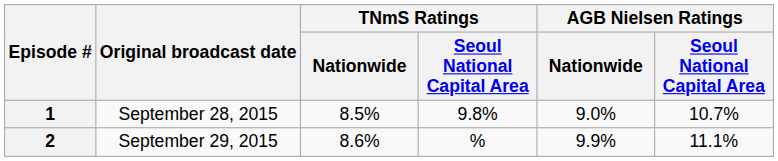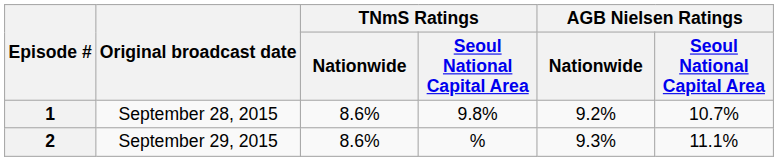 <table class=wikitable style="text-align:center">
 <tr>
 <th rowspan="2">Episode #</th>
 <th rowspan="2">Original broadcast date</th>
 <th colspan="2">TNmS Ratings</th>
 <th colspan="2">AGB Nielsen Ratings</th>
 </tr>
 <tr>
 <th width=100>Nationwide</th>
 <th width=100><a href='#'>Seoul National Capital Area</a></th>
 <th width=100>Nationwide</th>
 <th width=100><a href='#'>Seoul National Capital Area</a></th>
 </tr>
 <tr>
 <th>1</th>
 <td>September 28, 2015</td>
-<td>8.5%</td>
+<td>8.6%</td>
 <td>9.8%</td>
-<td>9.0%</td>
+<td>9.2%</td>
 <td>10.7%</td>
 </tr>
 <tr>
 <th>2</th>
 <td>September 29, 2015</td>
 <td>8.6%</td>
 <td>%</td>
-<td>9.9%</td>
+<td>9.3%</td>
 <td>11.1%</td>
 </tr>
 </table>
